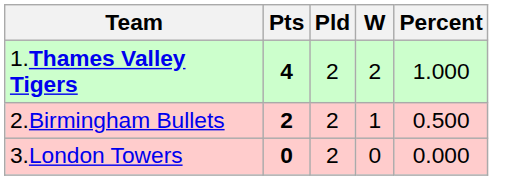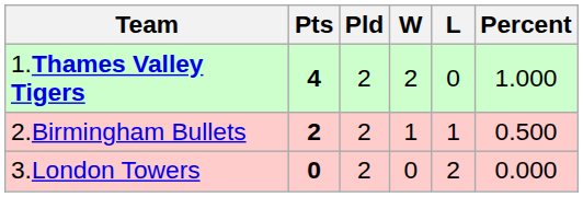 <table class="wikitable" style="text-align: center;">
 <tr>
 <th width="175">Team</th>
 <th width="20" abbr="Points">Pts</th>
 <th width="20" abbr="Played">Pld</th>
 <th width="20" abbr="Won">W</th>
+<th width="20" abbr="Lost">L</th>
 <th width="20" abbr="Percentage">Percent</th>
 </tr>
 <tr style="background: #ccffcc;">
 <td style="text-align:left;">1.<strong><a href='#'>Thames Valley Tigers</a></strong></td>
 <td><strong>4</strong></td>
 <td>2</td>
 <td>2</td>
+<td>0</td>
 <td>1.000</td>
 </tr>
 <tr style="background: #ffcccc;">
 <td style="text-align:left;">2.<a href='#'>Birmingham Bullets</a></td>
 <td><strong>2</strong></td>
 <td>2</td>
+<td>1</td>
 <td>1</td>
 <td>0.500</td>
 </tr>
 <tr style="background: #ffcccc;">
 <td style="text-align:left;">3.<a href='#'>London Towers</a></td>
 <td><strong>0</strong></td>
 <td>2</td>
 <td>0</td>
+<td>2</td>
 <td>0.000</td>
 </tr>
 </table>
